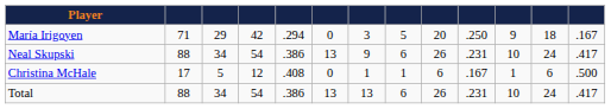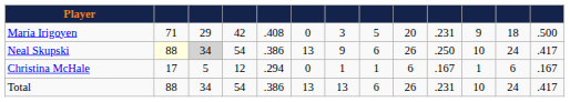 <table class="wikitable" style="text-align:center">
 <tr>
 <th style="background:#14234B; color:#F18121" width="200px">Player</th>
 <th style="background:#14234B; color:#F18121" width="40px"></th>
 <th style="background:#14234B; color:#F18121" width="40px"></th>
 <th style="background:#14234B; color:#F18121" width="40px"></th>
 <th style="background:#14234B; color:#F18121" width="40px"></th>
 <th style="background:#14234B; color:#F18121" width="40px"></th>
 <th style="background:#14234B; color:#F18121" width="40px"></th>
 <th style="background:#14234B; color:#F18121" width="40px"></th>
 <th style="background:#14234B; color:#F18121" width="40px"></th>
 <th style="background:#14234B; color:#F18121" width="40px"></th>
 <th style="background:#14234B; color:#F18121" width="40px"></th>
 <th style="background:#14234B; color:#F18121" width="40px"></th>
 <th style="background:#14234B; color:#F18121" width="40px"></th>
 </tr>
 <tr>
 <td style="text-align:left"><a href='#'>María Irigoyen</a></td>
 <td>71</td>
 <td>29</td>
 <td>42</td>
-<td>.294</td>
+<td>.408</td>
 <td>0</td>
 <td>3</td>
 <td>5</td>
 <td>20</td>
-<td>.250</td>
+<td>.231</td>
 <td>9</td>
 <td>18</td>
-<td>.167</td>
+<td>.500</td>
 </tr>
 <tr>
 <td style="text-align:left"><a href='#'>Neal Skupski</a></td>
-<td>88</td>
-<td>34</td>
+<td style="background: lightyellow;">88</td>
+<td style="background: lightgrey;">34</td>
 <td>54</td>
 <td>.386</td>
 <td>13</td>
 <td>9</td>
 <td>6</td>
 <td>26</td>
-<td>.231</td>
+<td>.250</td>
 <td>10</td>
 <td>24</td>
 <td>.417</td>
 </tr>
 <tr>
 <td style="text-align:left"><a href='#'>Christina McHale</a></td>
 <td>17</td>
 <td>5</td>
 <td>12</td>
-<td>.408</td>
+<td>.294</td>
 <td>0</td>
 <td>1</td>
 <td>1</td>
 <td>6</td>
 <td>.167</td>
 <td>1</td>
 <td>6</td>
-<td>.500</td>
+<td>.167</td>
 </tr>
 <tr>
 <td style="text-align:left">Total</td>
 <td>88</td>
 <td>34</td>
 <td>54</td>
 <td>.386</td>
 <td>13</td>
 <td>13</td>
 <td>6</td>
 <td>26</td>
 <td>.231</td>
 <td>10</td>
 <td>24</td>
 <td>.417</td>
 </tr>
 </table>
